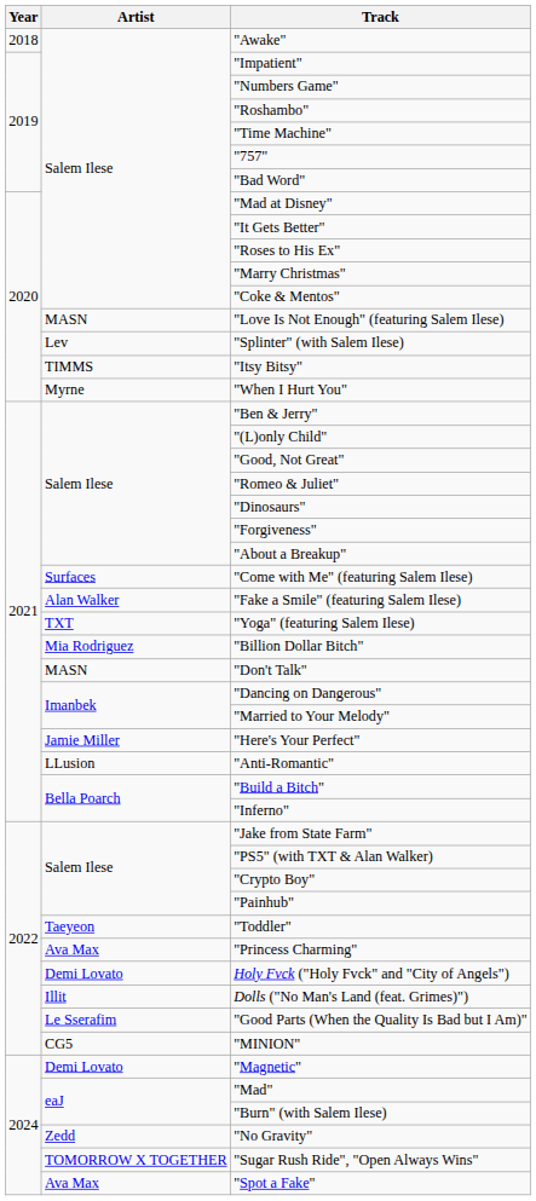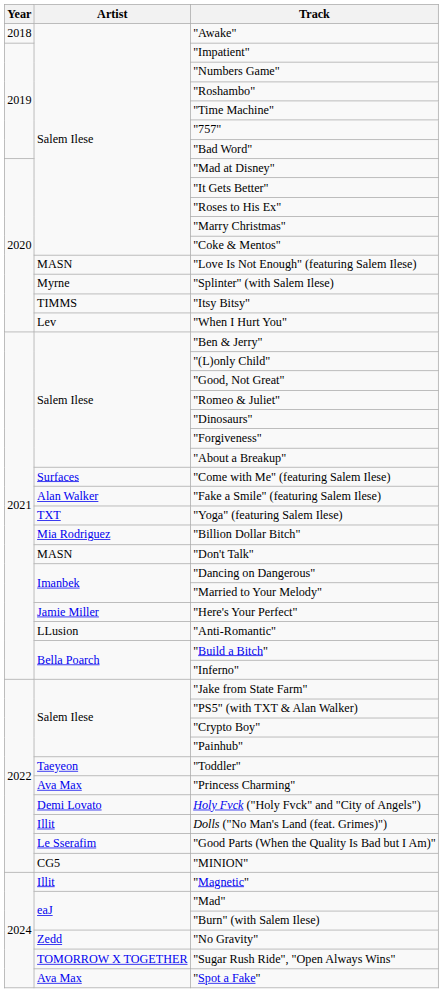 <table class="wikitable">
 <tr>
 <th>Year</th>
 <th>Artist</th>
 <th>Track</th>
 </tr>
 <tr>
 <td>2018</td>
 <td rowspan="12">Salem Ilese</td>
 <td>"Awake"</td>
 </tr>
 <tr>
 <td rowspan="6">2019</td>
 <td>"Impatient"</td>
 </tr>
 <tr>
 <td>"Numbers Game"</td>
 </tr>
 <tr>
 <td>"Roshambo"</td>
 </tr>
 <tr>
 <td>"Time Machine"</td>
 </tr>
 <tr>
 <td>"757"</td>
 </tr>
 <tr>
 <td>"Bad Word"</td>
 </tr>
 <tr>
 <td rowspan="9">2020</td>
 <td>"Mad at Disney"</td>
 </tr>
 <tr>
 <td>"It Gets Better"</td>
 </tr>
 <tr>
 <td>"Roses to His Ex"</td>
 </tr>
 <tr>
 <td>"Marry Christmas"</td>
 </tr>
 <tr>
 <td>"Coke & Mentos"</td>
 </tr>
 <tr>
 <td>MASN</td>
 <td>"Love Is Not Enough" (featuring Salem Ilese)</td>
 </tr>
 <tr>
-<td>Lev</td>
+<td>Myrne</td>
 <td>"Splinter" (with Salem Ilese)</td>
 </tr>
 <tr>
 <td>TIMMS</td>
 <td>"Itsy Bitsy"</td>
 </tr>
 <tr>
-<td>Myrne</td>
+<td>Lev</td>
 <td>"When I Hurt You"</td>
 </tr>
 <tr>
 <td rowspan="18">2021</td>
 <td rowspan="7">Salem Ilese</td>
 <td>"Ben & Jerry"</td>
 </tr>
 <tr>
 <td>"(L)only Child"</td>
 </tr>
 <tr>
 <td>"Good, Not Great"</td>
 </tr>
 <tr>
 <td>"Romeo & Juliet"</td>
 </tr>
 <tr>
 <td>"Dinosaurs"</td>
 </tr>
 <tr>
 <td>"Forgiveness"</td>
 </tr>
 <tr>
 <td>"About a Breakup"</td>
 </tr>
 <tr>
 <td><a href='#'>Surfaces</a></td>
 <td>"Come with Me" (featuring Salem Ilese)</td>
 </tr>
 <tr>
 <td><a href='#'>Alan Walker</a></td>
 <td>"Fake a Smile" (featuring Salem Ilese)</td>
 </tr>
 <tr>
 <td><a href='#'>TXT</a></td>
 <td>"Yoga" (featuring Salem Ilese)</td>
 </tr>
 <tr>
 <td><a href='#'>Mia Rodriguez</a></td>
 <td>"Billion Dollar Bitch"</td>
 </tr>
 <tr>
 <td>MASN</td>
 <td>"Don't Talk"</td>
 </tr>
 <tr>
 <td rowspan="2"><a href='#'>Imanbek</a></td>
 <td>"Dancing on Dangerous"</td>
 </tr>
 <tr>
 <td>"Married to Your Melody"</td>
 </tr>
 <tr>
 <td><a href='#'>Jamie Miller</a></td>
 <td>"Here's Your Perfect"</td>
 </tr>
 <tr>
 <td>LLusion</td>
 <td>"Anti-Romantic"</td>
 </tr>
 <tr>
 <td rowspan="2"><a href='#'>Bella Poarch</a></td>
 <td>"<a href='#'>Build a Bitch</a>"</td>
 </tr>
 <tr>
 <td>"Inferno"</td>
 </tr>
 <tr>
 <td rowspan="10">2022</td>
 <td rowspan="4">Salem Ilese</td>
 <td>"Jake from State Farm"</td>
 </tr>
 <tr>
 <td>"PS5" (with TXT & Alan Walker)</td>
 </tr>
 <tr>
 <td>"Crypto Boy"</td>
 </tr>
 <tr>
 <td>"Painhub"</td>
 </tr>
 <tr>
 <td><a href='#'>Taeyeon</a></td>
 <td>"Toddler"</td>
 </tr>
 <tr>
 <td><a href='#'>Ava Max</a></td>
 <td>"Princess Charming"</td>
 </tr>
 <tr>
 <td><a href='#'>Demi Lovato</a></td>
 <td><em><a href='#'>Holy Fvck</a></em> ("Holy Fvck" and "City of Angels")</td>
 </tr>
 <tr>
 <td><a href='#'>Illit</a></td>
 <td><em>Dolls</em> ("No Man's Land (feat. Grimes)")</td>
 </tr>
 <tr>
 <td><a href='#'>Le Sserafim</a></td>
 <td>"Good Parts (When the Quality Is Bad but I Am)"</td>
 </tr>
 <tr>
 <td>CG5</td>
 <td>"MINION"</td>
 </tr>
 <tr>
 <td rowspan="6">2024</td>
-<td><a href='#'>Demi Lovato</a></td>
+<td><a href='#'>Illit</a></td>
 <td>"<a href='#'>Magnetic</a>"</td>
 </tr>
 <tr>
 <td rowspan="2"><a href='#'>eaJ</a></td>
 <td>"Mad"</td>
 </tr>
 <tr>
 <td>"Burn" (with Salem Ilese)</td>
 </tr>
 <tr>
 <td><a href='#'>Zedd</a></td>
 <td>"No Gravity"</td>
 </tr>
 <tr>
 <td><a href='#'>TOMORROW X TOGETHER</a></td>
 <td>"Sugar Rush Ride", "Open Always Wins"</td>
 </tr>
 <tr>
 <td><a href='#'>Ava Max</a></td>
 <td>"<a href='#'>Spot a Fake</a>"</td>
 </tr>
 </table>
